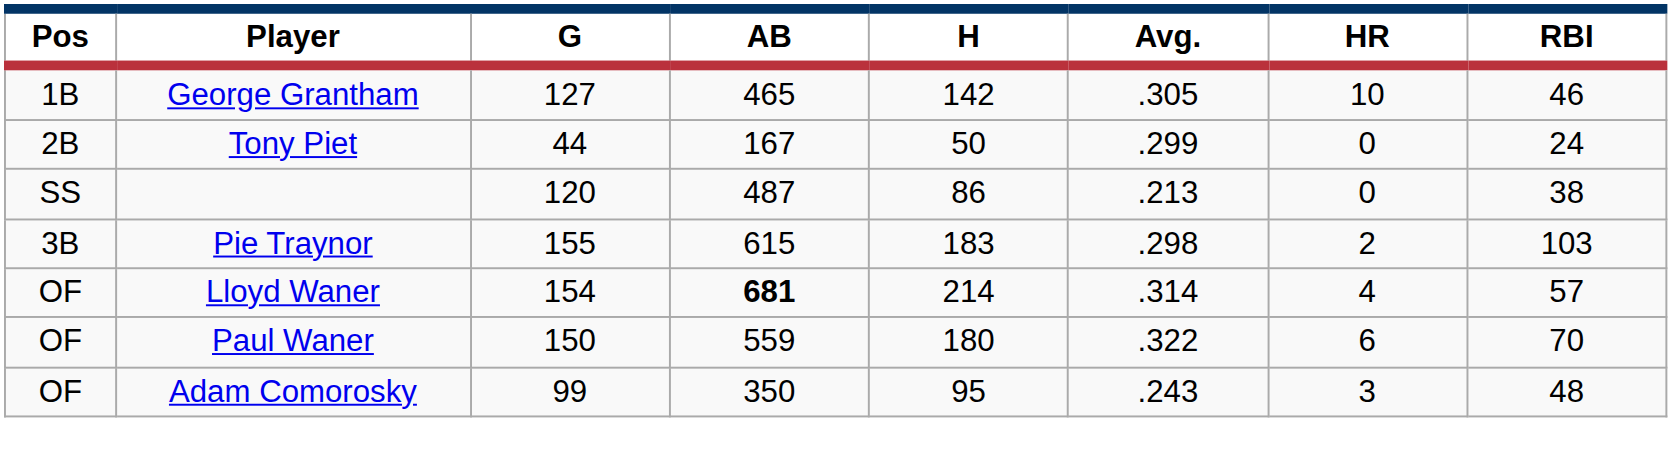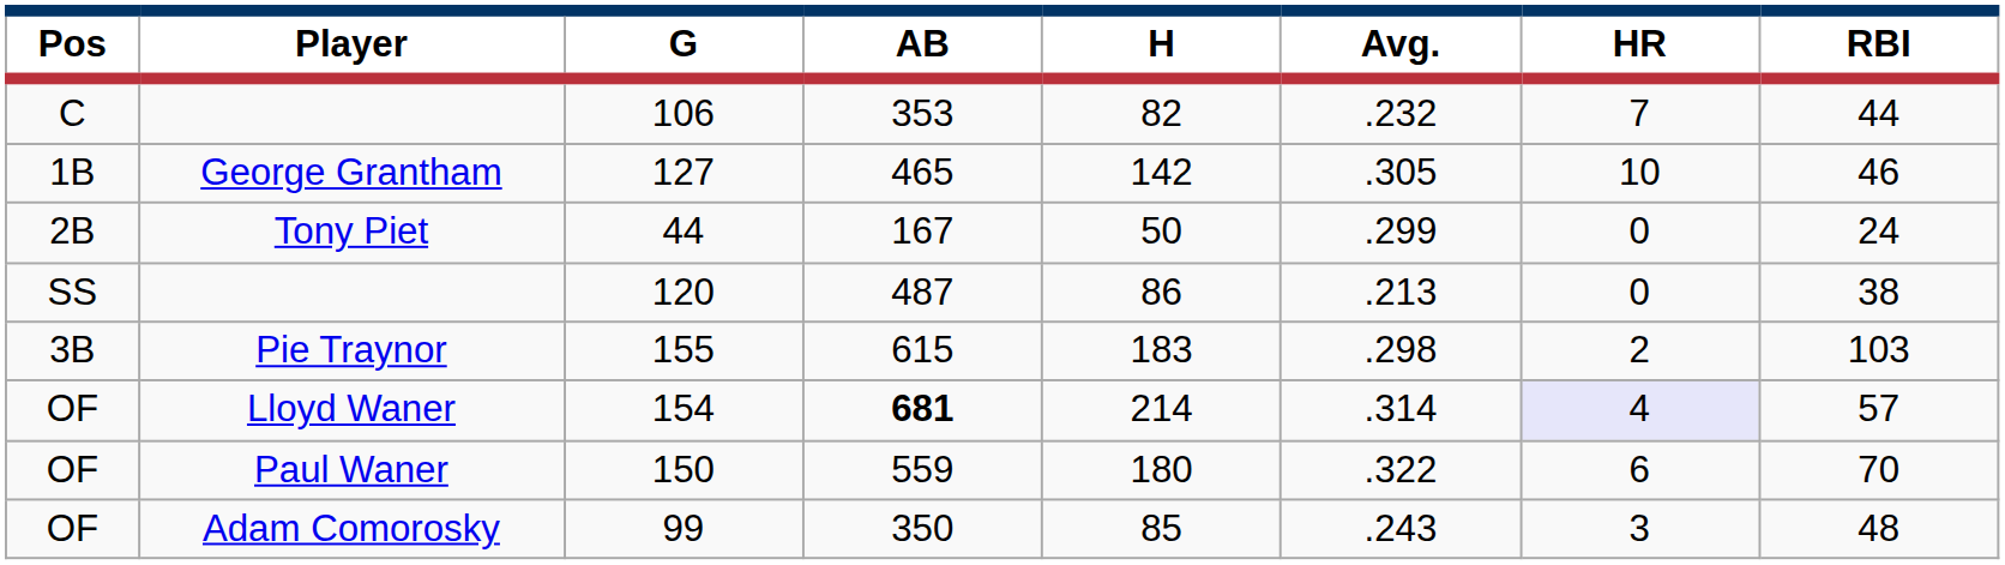 <table class="wikitable sortable">
 <tr>
 <th style="background:#FFFFFF; border-top:#023465 5px solid; border-bottom:#ba313c 5px solid;" width="5%">Pos</th>
 <th style="background:#FFFFFF; border-top:#023465 5px solid; border-bottom:#ba313c 5px solid;" width="16%">Player</th>
 <th style="background:#FFFFFF; border-top:#023465 5px solid; border-bottom:#ba313c 5px solid;" width="9%">G</th>
 <th style="background:#FFFFFF; border-top:#023465 5px solid; border-bottom:#ba313c 5px solid;" width="9%">AB</th>
 <th style="background:#FFFFFF; border-top:#023465 5px solid; border-bottom:#ba313c 5px solid;" width="9%">H</th>
 <th style="background:#FFFFFF; border-top:#023465 5px solid; border-bottom:#ba313c 5px solid;" width="9%">Avg.</th>
 <th style="background:#FFFFFF; border-top:#023465 5px solid; border-bottom:#ba313c 5px solid;" width="9%">HR</th>
 <th style="background:#FFFFFF; border-top:#023465 5px solid; border-bottom:#ba313c 5px solid;" width="9%">RBI</th>
+</tr>
+<tr align="center">
+<td>C</td>
+<td></td>
+<td>106</td>
+<td>353</td>
+<td>82</td>
+<td>.232</td>
+<td>7</td>
+<td>44</td>
 </tr>
 <tr align="center">
 <td>1B</td>
 <td><a href='#'>George Grantham</a></td>
 <td>127</td>
 <td>465</td>
 <td>142</td>
 <td>.305</td>
 <td>10</td>
 <td>46</td>
 </tr>
 <tr align="center">
 <td>2B</td>
 <td><a href='#'>Tony Piet</a></td>
 <td>44</td>
 <td>167</td>
 <td>50</td>
 <td>.299</td>
 <td>0</td>
 <td>24</td>
 </tr>
 <tr align="center">
 <td>SS</td>
 <td></td>
 <td>120</td>
 <td>487</td>
 <td>86</td>
 <td>.213</td>
 <td>0</td>
 <td>38</td>
 </tr>
 <tr align="center">
 <td>3B</td>
 <td><a href='#'>Pie Traynor</a></td>
 <td>155</td>
 <td>615</td>
 <td>183</td>
 <td>.298</td>
 <td>2</td>
 <td>103</td>
 </tr>
 <tr align="center">
 <td>OF</td>
 <td><a href='#'>Lloyd Waner</a></td>
 <td>154</td>
 <td><strong>681</strong></td>
 <td>214</td>
 <td>.314</td>
-<td>4</td>
+<td style="background: lavender;">4</td>
 <td>57</td>
 </tr>
 <tr align="center">
 <td>OF</td>
 <td><a href='#'>Paul Waner</a></td>
 <td>150</td>
 <td>559</td>
 <td>180</td>
 <td>.322</td>
 <td>6</td>
 <td>70</td>
 </tr>
 <tr align="center">
 <td>OF</td>
 <td><a href='#'>Adam Comorosky</a></td>
 <td>99</td>
 <td>350</td>
-<td>95</td>
+<td>85</td>
 <td>.243</td>
 <td>3</td>
 <td>48</td>
 </tr>
 </table>
